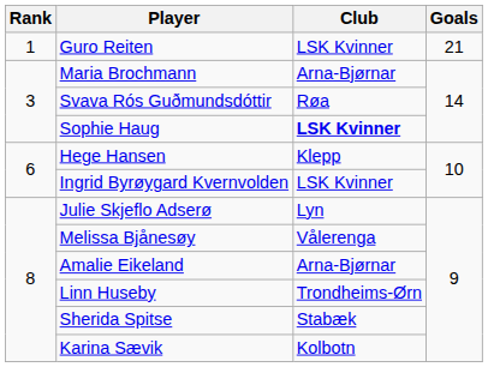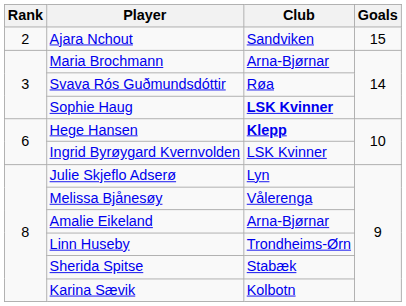 <table class="wikitable" style="text-align:center">
 <tr>
 <th>Rank</th>
 <th>Player</th>
 <th>Club</th>
 <th>Goals</th>
 </tr>
 <tr>
-<td>1</td>
-<td align="left"> <a href='#'>Guro Reiten</a></td>
-<td align="left"><a href='#'>LSK Kvinner</a></td>
-<td>21</td>
+<td>2</td>
+<td align="left"> <a href='#'>Ajara Nchout</a></td>
+<td align="left"><a href='#'>Sandviken</a></td>
+<td>15</td>
 </tr>
 <tr>
 <td rowspan="3">3</td>
 <td align="left"> <a href='#'>Maria Brochmann</a></td>
 <td align="left"><a href='#'>Arna-Bjørnar</a></td>
 <td rowspan="3">14</td>
 </tr>
 <tr>
 <td align="left"> <a href='#'>Svava Rós Guðmundsdóttir</a></td>
 <td align="left"><a href='#'>Røa</a></td>
 </tr>
 <tr>
 <td align="left"> <a href='#'>Sophie Haug</a></td>
 <td align="left"><strong><a href='#'>LSK Kvinner</a></strong></td>
 </tr>
 <tr>
 <td rowspan="2">6</td>
 <td align="left"> <a href='#'>Hege Hansen</a></td>
-<td align="left"><a href='#'>Klepp</a></td>
+<td align="left"><strong><a href='#'>Klepp</a></strong></td>
 <td rowspan="2">10</td>
 </tr>
 <tr>
 <td align="left"> <a href='#'>Ingrid Byrøygard Kvernvolden</a></td>
 <td align="left"><a href='#'>LSK Kvinner</a></td>
 </tr>
 <tr>
 <td rowspan="6">8</td>
 <td align="left"> <a href='#'>Julie Skjeflo Adserø</a></td>
 <td align="left"><a href='#'>Lyn</a></td>
 <td rowspan="6">9</td>
 </tr>
 <tr>
 <td align="left"> <a href='#'>Melissa Bjånesøy</a></td>
 <td align="left"><a href='#'>Vålerenga</a></td>
 </tr>
 <tr>
 <td align="left"> <a href='#'>Amalie Eikeland</a></td>
 <td align="left"><a href='#'>Arna-Bjørnar</a></td>
 </tr>
 <tr>
 <td align="left"> <a href='#'>Linn Huseby</a></td>
 <td align="left"><a href='#'>Trondheims-Ørn</a></td>
 </tr>
 <tr>
 <td align="left"> <a href='#'>Sherida Spitse</a></td>
 <td align="left"><a href='#'>Stabæk</a></td>
 </tr>
 <tr>
 <td align="left"> <a href='#'>Karina Sævik</a></td>
 <td align="left"><a href='#'>Kolbotn</a></td>
 </tr>
 </table>
